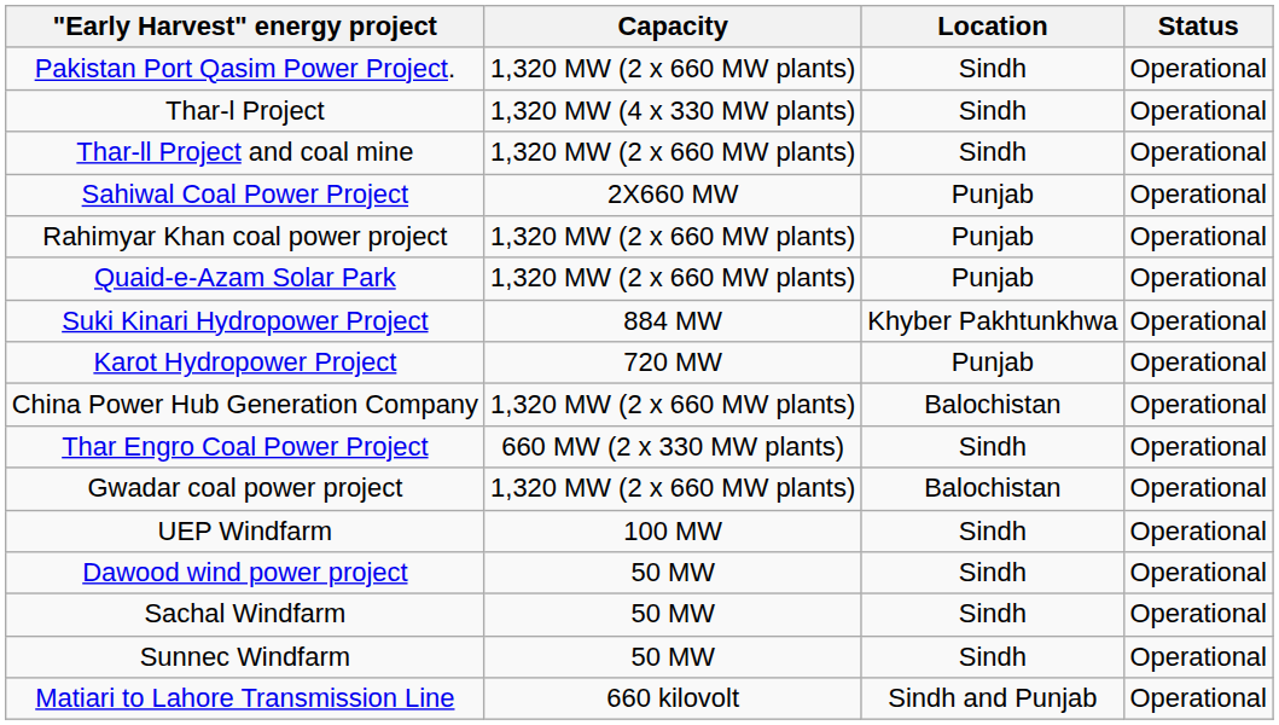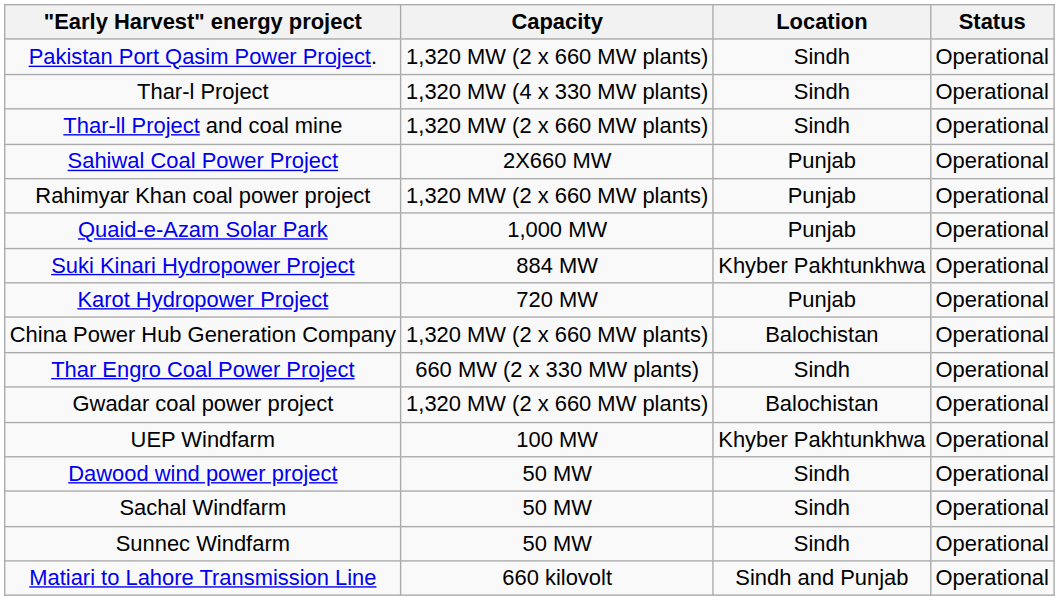 <table class="wikitable sortable" style="text-align:center">
 <tr style="vertical-align:bottom;">
 <th>"Early Harvest" energy project</th>
 <th>Capacity</th>
 <th>Location</th>
 <th>Status</th>
 </tr>
 <tr>
 <td><a href='#'>Pakistan Port Qasim Power Project</a>.</td>
 <td>1,320 MW (2 x 660 MW plants)</td>
 <td>Sindh</td>
 <td>Operational</td>
 </tr>
 <tr>
 <td>Thar-l Project</td>
 <td>1,320 MW (4 x 330 MW plants)</td>
 <td>Sindh</td>
 <td>Operational</td>
 </tr>
 <tr>
 <td><a href='#'>Thar-ll Project</a> and coal mine</td>
 <td>1,320 MW (2 x 660 MW plants)</td>
 <td>Sindh</td>
 <td>Operational</td>
 </tr>
 <tr>
 <td><a href='#'>Sahiwal Coal Power Project</a></td>
 <td>2X660 MW</td>
 <td>Punjab</td>
 <td>Operational</td>
 </tr>
 <tr>
 <td>Rahimyar Khan coal power project</td>
 <td>1,320 MW (2 x 660 MW plants)</td>
 <td>Punjab</td>
 <td>Operational</td>
 </tr>
 <tr>
 <td><a href='#'>Quaid-e-Azam Solar Park</a></td>
-<td>1,320 MW (2 x 660 MW plants)</td>
+<td>1,000 MW</td>
 <td>Punjab</td>
 <td>Operational</td>
 </tr>
 <tr>
 <td><a href='#'>Suki Kinari Hydropower Project</a></td>
 <td>884 MW</td>
 <td>Khyber Pakhtunkhwa</td>
 <td>Operational</td>
 </tr>
 <tr>
 <td><a href='#'>Karot Hydropower Project</a></td>
 <td>720 MW</td>
 <td>Punjab</td>
 <td>Operational</td>
 </tr>
 <tr>
 <td>China Power Hub Generation Company</td>
 <td>1,320 MW (2 x 660 MW plants)</td>
 <td>Balochistan</td>
 <td>Operational</td>
 </tr>
 <tr>
 <td><a href='#'>Thar Engro Coal Power Project</a></td>
 <td>660 MW (2 x 330 MW plants)</td>
 <td>Sindh</td>
 <td>Operational</td>
 </tr>
 <tr>
 <td>Gwadar coal power project</td>
 <td>1,320 MW (2 x 660 MW plants)</td>
 <td>Balochistan</td>
 <td>Operational</td>
 </tr>
 <tr>
 <td>UEP Windfarm</td>
 <td>100 MW</td>
-<td>Sindh</td>
+<td>Khyber Pakhtunkhwa</td>
 <td>Operational</td>
 </tr>
 <tr>
 <td><a href='#'>Dawood wind power project</a></td>
 <td>50 MW</td>
 <td>Sindh</td>
 <td>Operational</td>
 </tr>
 <tr>
 <td>Sachal Windfarm</td>
 <td>50 MW</td>
 <td>Sindh</td>
 <td>Operational</td>
 </tr>
 <tr>
 <td>Sunnec Windfarm</td>
 <td>50 MW</td>
 <td>Sindh</td>
 <td>Operational</td>
 </tr>
 <tr>
 <td><a href='#'>Matiari to Lahore Transmission Line</a></td>
 <td>660 kilovolt</td>
 <td>Sindh and Punjab</td>
 <td>Operational</td>
 </tr>
 </table>
